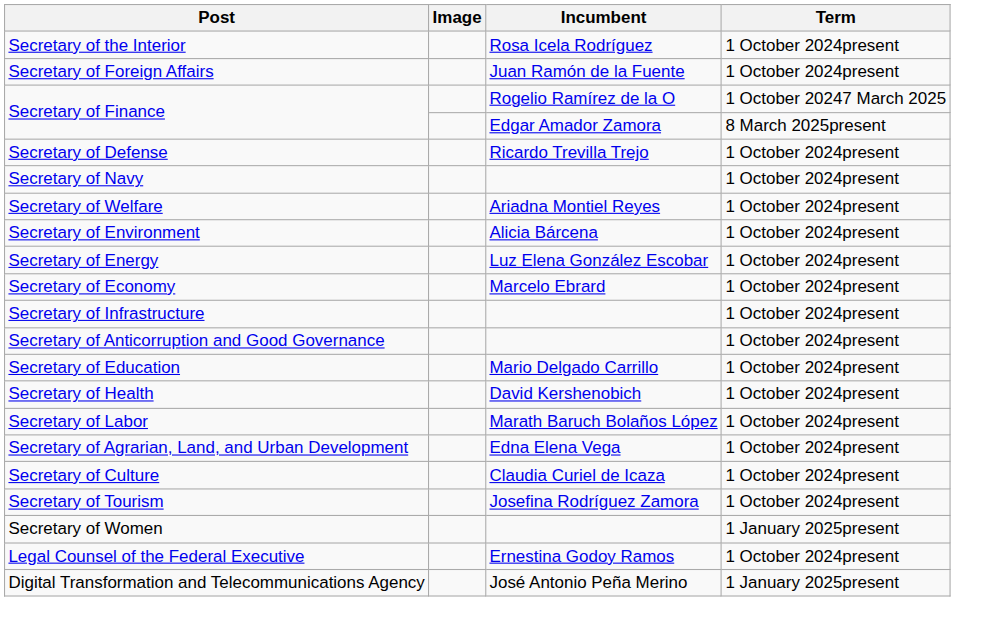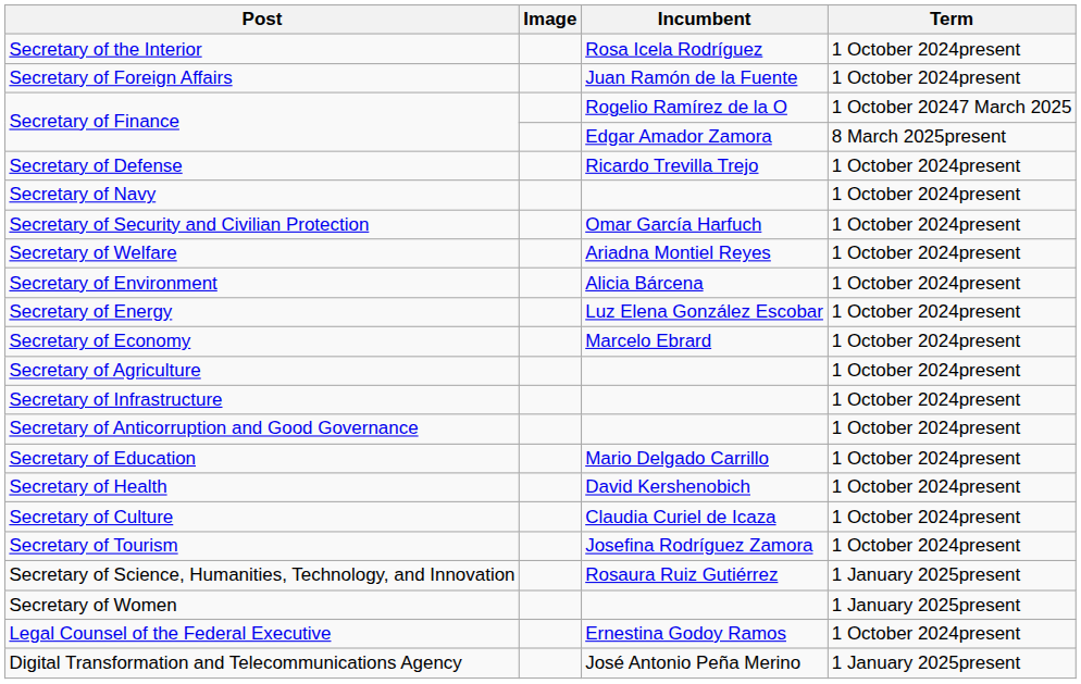 <table class="wikitable">
 <tr>
 <th>Post</th>
 <th>Image</th>
 <th>Incumbent</th>
 <th>Term</th>
 </tr>
 <tr>
 <td><a href='#'>Secretary of the Interior</a></td>
 <td></td>
 <td><a href='#'>Rosa Icela Rodríguez</a></td>
 <td>1 October 2024present</td>
 </tr>
 <tr>
 <td><a href='#'>Secretary of Foreign Affairs</a></td>
 <td></td>
 <td><a href='#'>Juan Ramón de la Fuente</a></td>
 <td>1 October 2024present</td>
 </tr>
 <tr>
 <td rowspan="2"><a href='#'>Secretary of Finance</a></td>
 <td></td>
 <td><a href='#'>Rogelio Ramírez de la O</a></td>
 <td>1 October 20247 March 2025</td>
 </tr>
 <tr>
 <td></td>
 <td><a href='#'>Edgar Amador Zamora</a></td>
 <td>8 March 2025present</td>
 </tr>
 <tr>
 <td><a href='#'>Secretary of Defense</a></td>
 <td></td>
 <td><a href='#'>Ricardo Trevilla Trejo</a></td>
 <td>1 October 2024present</td>
 </tr>
 <tr>
 <td><a href='#'>Secretary of Navy</a></td>
 <td></td>
 <td></td>
 <td>1 October 2024present</td>
 </tr>
 <tr>
+<td><a href='#'>Secretary of Security and Civilian Protection</a></td>
+<td></td>
+<td><a href='#'>Omar García Harfuch</a></td>
+<td>1 October 2024present</td>
+</tr>
+<tr>
 <td><a href='#'>Secretary of Welfare</a></td>
 <td></td>
 <td><a href='#'>Ariadna Montiel Reyes</a></td>
 <td>1 October 2024present</td>
 </tr>
 <tr>
 <td><a href='#'>Secretary of Environment</a></td>
 <td></td>
 <td><a href='#'>Alicia Bárcena</a></td>
 <td>1 October 2024present</td>
 </tr>
 <tr>
 <td><a href='#'>Secretary of Energy</a></td>
 <td></td>
 <td><a href='#'>Luz Elena González Escobar</a></td>
 <td>1 October 2024present</td>
 </tr>
 <tr>
 <td><a href='#'>Secretary of Economy</a></td>
 <td></td>
 <td><a href='#'>Marcelo Ebrard</a></td>
+<td>1 October 2024present</td>
+</tr>
+<tr>
+<td><a href='#'>Secretary of Agriculture</a></td>
+<td></td>
+<td></td>
 <td>1 October 2024present</td>
 </tr>
 <tr>
 <td><a href='#'>Secretary of Infrastructure</a></td>
 <td></td>
 <td></td>
 <td>1 October 2024present</td>
 </tr>
 <tr>
 <td><a href='#'>Secretary of Anticorruption and Good Governance</a></td>
 <td></td>
 <td></td>
 <td>1 October 2024present</td>
 </tr>
 <tr>
 <td><a href='#'>Secretary of Education</a></td>
 <td></td>
 <td><a href='#'>Mario Delgado Carrillo</a></td>
 <td>1 October 2024present</td>
 </tr>
 <tr>
 <td><a href='#'>Secretary of Health</a></td>
 <td></td>
 <td><a href='#'>David Kershenobich</a></td>
 <td>1 October 2024present</td>
 </tr>
 <tr>
-<td><a href='#'>Secretary of Labor</a></td>
-<td></td>
-<td><a href='#'>Marath Baruch Bolaños López</a></td>
-<td>1 October 2024present</td>
-</tr>
-<tr>
-<td><a href='#'>Secretary of Agrarian, Land, and Urban Development</a></td>
-<td></td>
-<td><a href='#'>Edna Elena Vega</a></td>
-<td>1 October 2024present</td>
-</tr>
-<tr>
 <td><a href='#'>Secretary of Culture</a></td>
 <td></td>
 <td><a href='#'>Claudia Curiel de Icaza</a></td>
 <td>1 October 2024present</td>
 </tr>
 <tr>
 <td><a href='#'>Secretary of Tourism</a></td>
 <td></td>
 <td><a href='#'>Josefina Rodríguez Zamora</a></td>
 <td>1 October 2024present</td>
+</tr>
+<tr>
+<td>Secretary of Science, Humanities, Technology, and Innovation</td>
+<td></td>
+<td><a href='#'>Rosaura Ruiz Gutiérrez</a></td>
+<td>1 January 2025present</td>
 </tr>
 <tr>
 <td>Secretary of Women</td>
 <td></td>
 <td></td>
 <td>1 January 2025present</td>
 </tr>
 <tr>
 <td><a href='#'>Legal Counsel of the Federal Executive</a></td>
 <td></td>
 <td><a href='#'>Ernestina Godoy Ramos</a></td>
 <td>1 October 2024present</td>
 </tr>
 <tr>
 <td>Digital Transformation and Telecommunications Agency</td>
 <td></td>
 <td>José Antonio Peña Merino</td>
 <td>1 January 2025present</td>
 </tr>
 </table>
